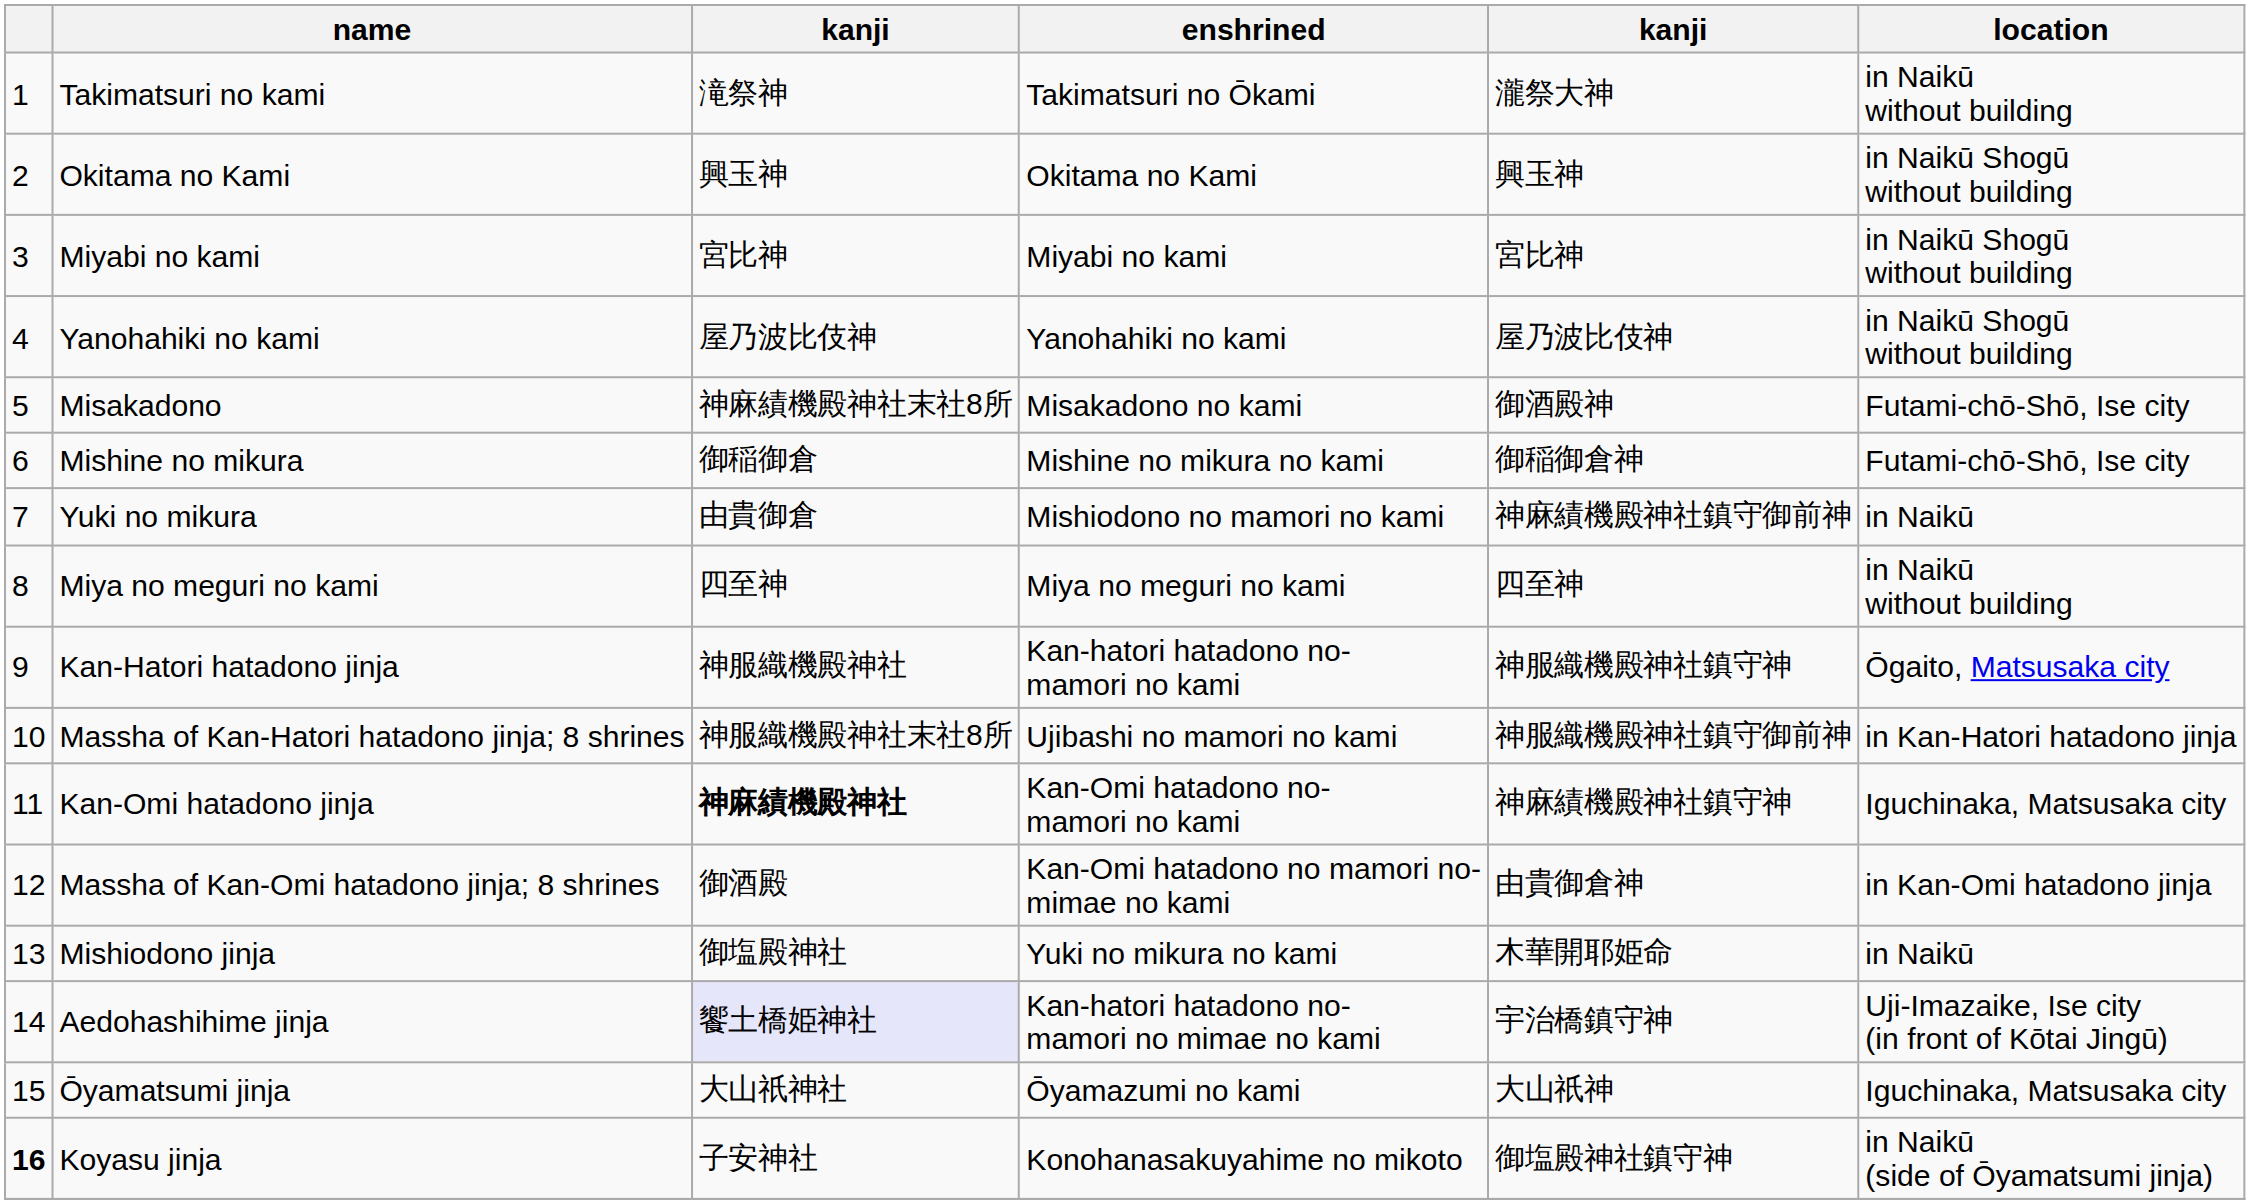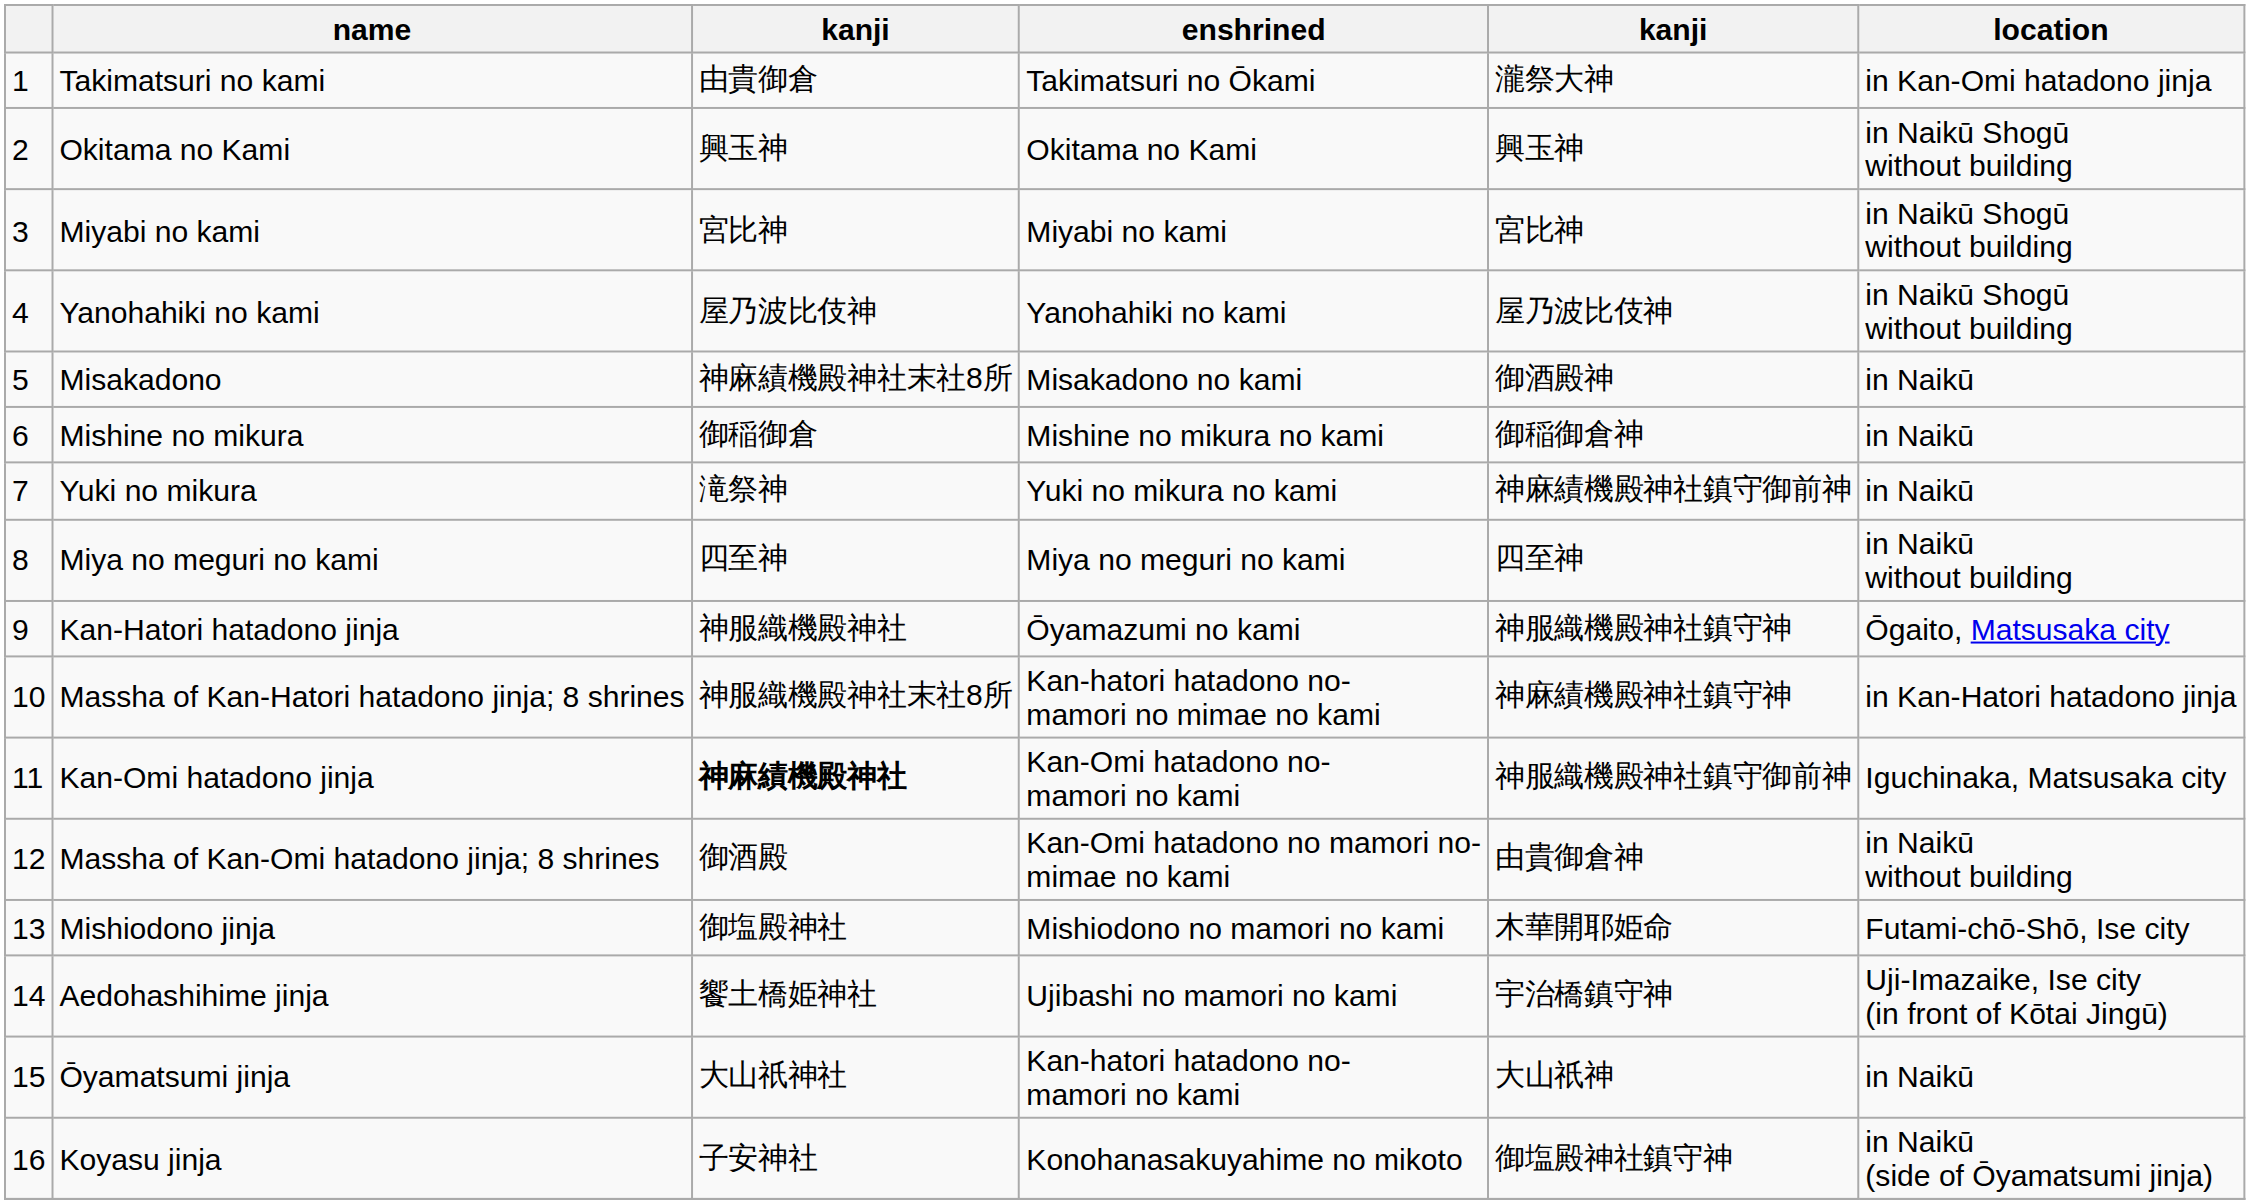 <table class="wikitable" style="margin-bottom: 1.5em; font-size: 95%;">
 <tr>
 <th></th>
 <th>name</th>
 <th>kanji</th>
 <th>enshrined</th>
 <th>kanji</th>
 <th>location</th>
 </tr>
 <tr>
 <td>1</td>
 <td>Takimatsuri no kami</td>
-<td>滝祭神</td>
+<td>由貴御倉</td>
 <td>Takimatsuri no Ōkami</td>
 <td>瀧祭大神</td>
-<td>in Naikū<br>without building</td>
+<td>in Kan-Omi hatadono jinja</td>
 </tr>
 <tr>
 <td>2</td>
 <td>Okitama no Kami</td>
 <td>興玉神</td>
 <td>Okitama no Kami</td>
 <td>興玉神</td>
 <td>in Naikū Shogū<br>without building</td>
 </tr>
 <tr>
 <td>3</td>
 <td>Miyabi no kami</td>
 <td>宮比神</td>
 <td>Miyabi no kami</td>
 <td>宮比神</td>
 <td>in Naikū Shogū<br>without building</td>
 </tr>
 <tr>
 <td>4</td>
 <td>Yanohahiki no kami</td>
 <td>屋乃波比伎神</td>
 <td>Yanohahiki no kami</td>
 <td>屋乃波比伎神</td>
 <td>in Naikū Shogū<br>without building</td>
 </tr>
 <tr>
 <td>5</td>
 <td>Misakadono</td>
 <td>神麻績機殿神社末社8所</td>
 <td>Misakadono no kami</td>
 <td>御酒殿神</td>
-<td>Futami-chō-Shō, Ise city</td>
+<td>in Naikū</td>
 </tr>
 <tr>
 <td>6</td>
 <td>Mishine no mikura</td>
 <td>御稲御倉</td>
 <td>Mishine no mikura no kami</td>
 <td>御稲御倉神</td>
-<td>Futami-chō-Shō, Ise city</td>
+<td>in Naikū</td>
 </tr>
 <tr>
 <td>7</td>
 <td>Yuki no mikura</td>
-<td>由貴御倉</td>
-<td>Mishiodono no mamori no kami</td>
+<td>滝祭神</td>
+<td>Yuki no mikura no kami</td>
 <td>神麻績機殿神社鎮守御前神</td>
 <td>in Naikū</td>
 </tr>
 <tr>
 <td>8</td>
 <td>Miya no meguri no kami</td>
 <td>四至神</td>
 <td>Miya no meguri no kami</td>
 <td>四至神</td>
 <td>in Naikū<br>without building</td>
 </tr>
 <tr>
 <td>9</td>
 <td>Kan-Hatori hatadono jinja</td>
 <td>神服織機殿神社</td>
-<td>Kan-hatori hatadono no-<br> mamori no kami</td>
+<td>Ōyamazumi no kami</td>
 <td>神服織機殿神社鎮守神</td>
 <td>Ōgaito, <a href='#'>Matsusaka city</a></td>
 </tr>
 <tr>
 <td>10</td>
 <td>Massha of Kan-Hatori hatadono jinja; 8 shrines</td>
 <td>神服織機殿神社末社8所</td>
-<td>Ujibashi no mamori no kami</td>
-<td>神服織機殿神社鎮守御前神</td>
+<td>Kan-hatori hatadono no-<br> mamori no mimae no kami</td>
+<td>神麻績機殿神社鎮守神</td>
 <td>in Kan-Hatori hatadono jinja</td>
 </tr>
 <tr>
 <td>11</td>
 <td>Kan-Omi hatadono jinja</td>
 <td><strong>神麻績機殿神社</strong></td>
 <td>Kan-Omi hatadono no-<br> mamori no kami</td>
-<td>神麻績機殿神社鎮守神</td>
+<td>神服織機殿神社鎮守御前神</td>
 <td>Iguchinaka, Matsusaka city</td>
 </tr>
 <tr>
 <td>12</td>
 <td>Massha of Kan-Omi hatadono jinja; 8 shrines</td>
 <td>御酒殿</td>
 <td>Kan-Omi hatadono no mamori no-<br> mimae no kami</td>
 <td>由貴御倉神</td>
-<td>in Kan-Omi hatadono jinja</td>
+<td>in Naikū<br>without building</td>
 </tr>
 <tr>
 <td>13</td>
 <td>Mishiodono jinja</td>
 <td>御塩殿神社</td>
-<td>Yuki no mikura no kami</td>
+<td>Mishiodono no mamori no kami</td>
 <td>木華開耶姫命</td>
-<td>in Naikū</td>
+<td>Futami-chō-Shō, Ise city</td>
 </tr>
 <tr>
 <td>14</td>
 <td>Aedohashihime jinja</td>
-<td style="background: lavender;">饗土橋姫神社</td>
-<td>Kan-hatori hatadono no-<br> mamori no mimae no kami</td>
+<td>饗土橋姫神社</td>
+<td>Ujibashi no mamori no kami</td>
 <td>宇治橋鎮守神</td>
 <td>Uji-Imazaike, Ise city <br>(in front of Kōtai Jingū)</td>
 </tr>
 <tr>
 <td>15</td>
 <td>Ōyamatsumi jinja</td>
 <td>大山祇神社</td>
-<td>Ōyamazumi no kami</td>
+<td>Kan-hatori hatadono no-<br> mamori no kami</td>
 <td>大山祇神</td>
-<td>Iguchinaka, Matsusaka city</td>
+<td>in Naikū</td>
 </tr>
 <tr>
-<td><strong>16</strong></td>
+<td>16</td>
 <td>Koyasu jinja</td>
 <td>子安神社</td>
 <td>Konohanasakuyahime no mikoto</td>
 <td>御塩殿神社鎮守神</td>
 <td>in Naikū <br>(side of Ōyamatsumi jinja)</td>
 </tr>
 <tr>
 </tr>
 </table>
